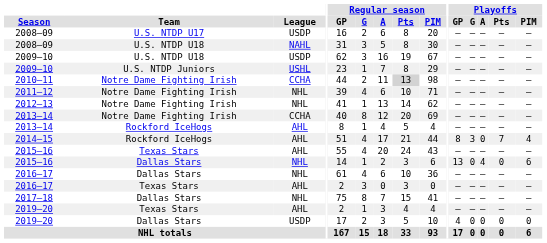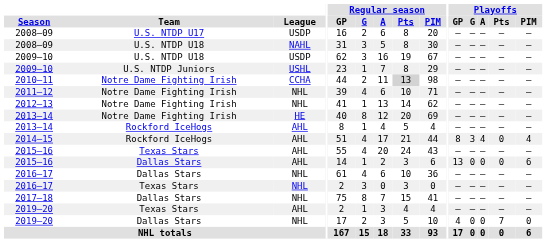 <table border="0" cellpadding="1" cellspacing="0" style="text-align:center; width:60em">
 <tr bgcolor="#e0e0e0">
 <th colspan="3" bgcolor="#ffffff"></th>
 <th rowspan="99" bgcolor="#ffffff"></th>
 <th colspan="5"><a href='#'>Regular season</a></th>
 <th rowspan="99" bgcolor="#ffffff"></th>
 <th colspan="5"><a href='#'>Playoffs</a></th>
 </tr>
 <tr bgcolor="#e0e0e0">
 <th><a href='#'>Season</a></th>
 <th>Team</th>
 <th>League</th>
 <th>GP</th>
 <th><a href='#'>G</a></th>
 <th><a href='#'>A</a></th>
 <th><a href='#'>Pts</a></th>
 <th><a href='#'>PIM</a></th>
 <th>GP</th>
 <th>G</th>
 <th>A</th>
 <th>Pts</th>
 <th>PIM</th>
 </tr>
 <tr>
 <td>2008–09</td>
 <td><a href='#'>U.S. NTDP U17</a></td>
 <td>USDP</td>
 <td>16</td>
 <td>2</td>
 <td>6</td>
 <td>8</td>
 <td>20</td>
 <td>—</td>
 <td>—</td>
 <td>—</td>
 <td>—</td>
 <td>—</td>
 </tr>
 <tr bgcolor="#f0f0f0">
 <td>2008–09</td>
 <td>U.S. NTDP U18</td>
 <td><a href='#'>NAHL</a></td>
 <td>31</td>
 <td>3</td>
 <td>5</td>
 <td>8</td>
 <td>30</td>
 <td>—</td>
 <td>—</td>
 <td>—</td>
 <td>—</td>
 <td>—</td>
 </tr>
 <tr>
 <td>2009–10</td>
 <td>U.S. NTDP U18</td>
 <td>USDP</td>
 <td>62</td>
 <td>3</td>
 <td>16</td>
 <td>19</td>
 <td>67</td>
 <td>—</td>
 <td>—</td>
 <td>—</td>
 <td>—</td>
 <td>—</td>
 </tr>
 <tr bgcolor="#f0f0f0">
 <td><a href='#'>2009–10</a></td>
 <td>U.S. NTDP Juniors</td>
 <td><a href='#'>USHL</a></td>
 <td>23</td>
 <td>1</td>
 <td>7</td>
 <td>8</td>
 <td>29</td>
 <td>—</td>
 <td>—</td>
 <td>—</td>
 <td>—</td>
 <td>—</td>
 </tr>
 <tr>
 <td><a href='#'>2010–11</a></td>
 <td><a href='#'>Notre Dame Fighting Irish</a></td>
 <td><a href='#'>CCHA</a></td>
 <td>44</td>
 <td>2</td>
 <td>11</td>
 <td style="background: lightgrey;">13</td>
 <td>98</td>
 <td>—</td>
 <td>—</td>
 <td>—</td>
 <td>—</td>
 <td>—</td>
 </tr>
 <tr bgcolor="#f0f0f0">
 <td><a href='#'>2011–12</a></td>
 <td>Notre Dame Fighting Irish</td>
 <td>NHL</td>
 <td>39</td>
 <td>4</td>
 <td>6</td>
 <td>10</td>
 <td>71</td>
 <td>—</td>
 <td>—</td>
 <td>—</td>
 <td>—</td>
 <td>—</td>
 </tr>
 <tr>
 <td><a href='#'>2012–13</a></td>
 <td>Notre Dame Fighting Irish</td>
 <td>NHL</td>
 <td>41</td>
 <td>1</td>
 <td>13</td>
 <td>14</td>
 <td>62</td>
 <td>—</td>
 <td>—</td>
 <td>—</td>
 <td>—</td>
 <td>—</td>
 </tr>
 <tr bgcolor="#f0f0f0">
 <td><a href='#'>2013–14</a></td>
 <td>Notre Dame Fighting Irish</td>
-<td>CCHA</td>
+<td><a href='#'>HE</a></td>
 <td>40</td>
 <td>8</td>
 <td>12</td>
 <td>20</td>
 <td>69</td>
 <td>—</td>
 <td>—</td>
 <td>—</td>
 <td>—</td>
 <td>—</td>
 </tr>
 <tr>
 <td><a href='#'>2013–14</a></td>
 <td><a href='#'>Rockford IceHogs</a></td>
 <td><a href='#'>AHL</a></td>
 <td>8</td>
 <td>1</td>
 <td>4</td>
 <td>5</td>
 <td>4</td>
 <td>—</td>
 <td>—</td>
 <td>—</td>
 <td>—</td>
 <td>—</td>
 </tr>
 <tr bgcolor="#f0f0f0">
 <td><a href='#'>2014–15</a></td>
 <td>Rockford IceHogs</td>
 <td>AHL</td>
 <td>51</td>
 <td>4</td>
 <td>17</td>
 <td>21</td>
 <td>44</td>
 <td>8</td>
 <td>3</td>
+<td>4</td>
 <td>0</td>
-<td>7</td>
 <td>4</td>
 </tr>
 <tr>
 <td><a href='#'>2015–16</a></td>
 <td><a href='#'>Texas Stars</a></td>
 <td>AHL</td>
 <td>55</td>
 <td>4</td>
 <td>20</td>
 <td>24</td>
 <td>43</td>
 <td>—</td>
 <td>—</td>
 <td>—</td>
 <td>—</td>
 <td>—</td>
 </tr>
 <tr bgcolor="#f0f0f0">
 <td><a href='#'>2015–16</a></td>
 <td><a href='#'>Dallas Stars</a></td>
-<td><a href='#'>NHL</a></td>
+<td>AHL</td>
 <td>14</td>
 <td>1</td>
 <td>2</td>
 <td>3</td>
 <td>6</td>
 <td>13</td>
 <td>0</td>
-<td>4</td>
+<td>0</td>
 <td>0</td>
 <td>6</td>
 </tr>
 <tr>
 <td><a href='#'>2016–17</a></td>
 <td>Dallas Stars</td>
 <td>NHL</td>
 <td>61</td>
 <td>4</td>
 <td>6</td>
 <td>10</td>
 <td>36</td>
 <td>—</td>
 <td>—</td>
 <td>—</td>
 <td>—</td>
 <td>—</td>
 </tr>
 <tr bgcolor="#f0f0f0">
 <td><a href='#'>2016–17</a></td>
 <td>Texas Stars</td>
-<td>AHL</td>
+<td><a href='#'>NHL</a></td>
 <td>2</td>
 <td>3</td>
 <td>0</td>
 <td>3</td>
 <td>0</td>
 <td>—</td>
 <td>—</td>
 <td>—</td>
 <td>—</td>
 <td>—</td>
 </tr>
 <tr>
 <td><a href='#'>2017–18</a></td>
 <td>Dallas Stars</td>
 <td>NHL</td>
 <td>75</td>
 <td>8</td>
 <td>7</td>
 <td>15</td>
 <td>41</td>
 <td>—</td>
 <td>—</td>
 <td>—</td>
 <td>—</td>
 <td>—</td>
 </tr>
 <tr bgcolor="#f0f0f0">
 <td><a href='#'>2019–20</a></td>
 <td>Texas Stars</td>
 <td>AHL</td>
 <td>2</td>
 <td>1</td>
 <td>3</td>
 <td>4</td>
 <td>4</td>
 <td>—</td>
 <td>—</td>
 <td>—</td>
 <td>—</td>
 <td>—</td>
 </tr>
 <tr>
 <td><a href='#'>2019–20</a></td>
 <td>Dallas Stars</td>
-<td>USDP</td>
+<td>NHL</td>
 <td>17</td>
 <td>2</td>
 <td>3</td>
 <td>5</td>
 <td>10</td>
 <td>4</td>
 <td>0</td>
 <td>0</td>
-<td>0</td>
+<td>7</td>
 <td>0</td>
 </tr>
 <tr bgcolor="#e0e0e0">
 <th colspan="3">NHL totals</th>
 <th>167</th>
 <th>15</th>
 <th>18</th>
 <th>33</th>
 <th>93</th>
 <th>17</th>
 <th>0</th>
 <th>0</th>
 <th>0</th>
 <th>6</th>
 </tr>
 </table>
